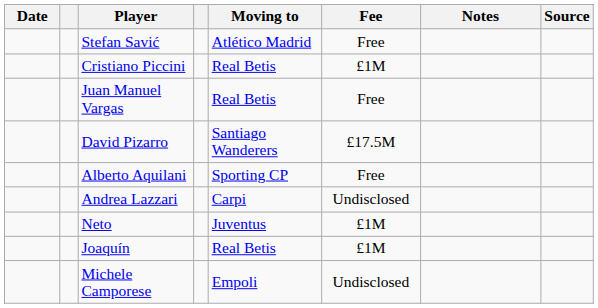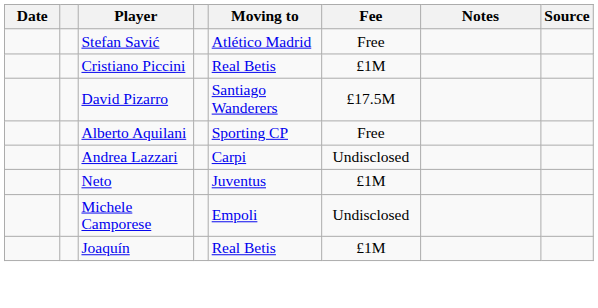 <table class="wikitable sortable">
 <tr>
 <th style="width:80px;">Date</th>
 <th style="width:30px;"></th>
 <th style="width:180px;">Player</th>
 <th style="width:20px;"></th>
 <th style="width:180px;">Moving to</th>
 <th style="width:120px;" class="unsortable">Fee</th>
 <th style="width:250px;" class="unsortable">Notes</th>
 <th style="width:20px;">Source</th>
 </tr>
 <tr>
 <td></td>
 <td align=center></td>
 <td> <a href='#'>Stefan Savić</a></td>
 <td align=center></td>
 <td> <a href='#'>Atlético Madrid</a></td>
 <td align=center>Free</td>
 <td align=center></td>
 <td></td>
 </tr>
 <tr>
 <td></td>
 <td align=center></td>
 <td> <a href='#'>Cristiano Piccini</a></td>
 <td align=center></td>
 <td> <a href='#'>Real Betis</a></td>
 <td align=center>£1M</td>
-<td align=center></td>
-<td></td>
-</tr>
-<tr>
-<td></td>
-<td align=center></td>
-<td> <a href='#'>Juan Manuel Vargas</a></td>
-<td align=center></td>
-<td> <a href='#'>Real Betis</a></td>
-<td align=center>Free</td>
 <td align=center></td>
 <td></td>
 </tr>
 <tr>
 <td></td>
 <td align=center></td>
 <td> <a href='#'>David Pizarro</a></td>
 <td align=center></td>
 <td> <a href='#'>Santiago Wanderers</a></td>
 <td align=center>£17.5M</td>
 <td align=center></td>
 <td></td>
 </tr>
 <tr>
 <td></td>
 <td align=center></td>
 <td> <a href='#'>Alberto Aquilani</a></td>
 <td align=center></td>
 <td> <a href='#'>Sporting CP</a></td>
 <td align=center>Free</td>
 <td align=center></td>
 <td></td>
 </tr>
 <tr>
 <td></td>
 <td align=center></td>
 <td> <a href='#'>Andrea Lazzari</a></td>
 <td align=center></td>
 <td> <a href='#'>Carpi</a></td>
 <td align=center>Undisclosed</td>
 <td align=center></td>
 <td></td>
 </tr>
 <tr>
 <td></td>
 <td align=center></td>
 <td> <a href='#'>Neto</a></td>
 <td align=center></td>
 <td> <a href='#'>Juventus</a></td>
 <td align=center>£1M</td>
 <td align=center></td>
 <td></td>
 </tr>
 <tr>
 <td></td>
 <td align=center></td>
+<td> <a href='#'>Michele Camporese</a></td>
+<td align=center></td>
+<td> <a href='#'>Empoli</a></td>
+<td align=center>Undisclosed</td>
+<td align=center></td>
+<td></td>
+</tr>
+<tr>
+<td></td>
+<td align=center></td>
 <td> <a href='#'>Joaquín</a></td>
 <td align=center></td>
 <td> <a href='#'>Real Betis</a></td>
 <td align=center>£1M</td>
 <td align=center></td>
 <td></td>
 </tr>
-<tr>
-<td></td>
-<td align=center></td>
-<td> <a href='#'>Michele Camporese</a></td>
-<td align=center></td>
-<td> <a href='#'>Empoli</a></td>
-<td align=center>Undisclosed</td>
-<td align=center></td>
-<td></td>
-</tr>
 </table>
